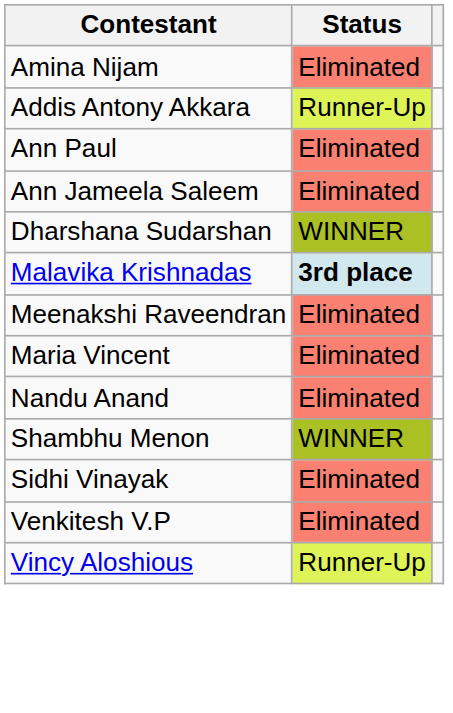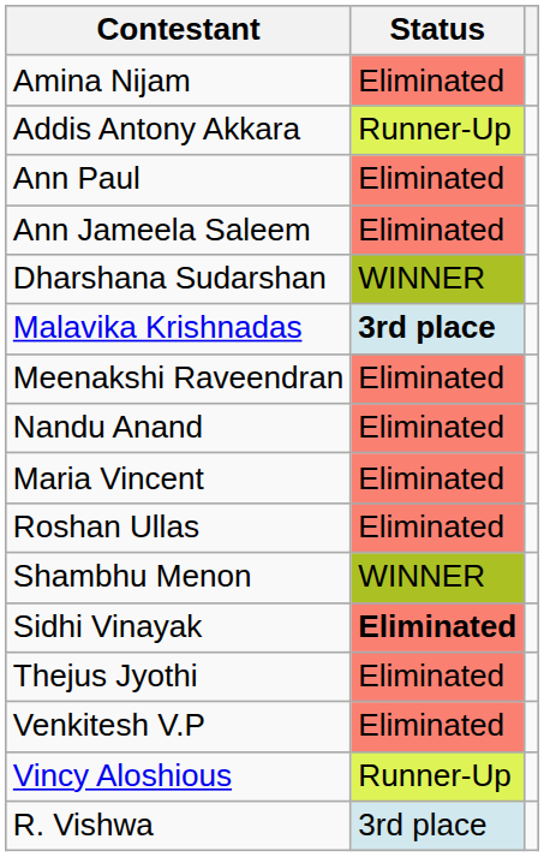 <table class="wikitable">
 <tr>
 <th>Contestant</th>
 <th>Status </th>
 <th></th>
 </tr>
 <tr>
 <td>Amina Nijam</td>
 <td style="background:#FA8072;">Eliminated</td>
 <td></td>
 </tr>
 <tr>
 <td>Addis Antony Akkara</td>
 <td style="background:#DEF456;">Runner-Up</td>
 <td></td>
 </tr>
 <tr>
 <td>Ann Paul</td>
 <td style="background:#FA8072;">Eliminated</td>
 <td></td>
 </tr>
 <tr>
 <td>Ann Jameela Saleem</td>
 <td style="background:#FA8072;">Eliminated</td>
 <td></td>
 </tr>
 <tr>
 <td>Dharshana Sudarshan</td>
 <td style="background:#ABC123;">WINNER</td>
 <td></td>
 </tr>
 <tr>
 <td><a href='#'>Malavika Krishnadas</a></td>
 <td style="background:#D1E8EF;"><strong>3rd place</strong></td>
 <td></td>
 </tr>
 <tr>
 <td>Meenakshi Raveendran</td>
 <td style="background:#FA8072;">Eliminated</td>
 <td></td>
 </tr>
 <tr>
+<td>Nandu Anand</td>
+<td style="background:#FA8072;">Eliminated</td>
+<td></td>
+</tr>
+<tr>
 <td>Maria Vincent</td>
 <td style="background:#FA8072;">Eliminated</td>
 <td></td>
 </tr>
 <tr>
-<td>Nandu Anand</td>
+<td>Roshan Ullas</td>
 <td style="background:#FA8072;">Eliminated</td>
 <td></td>
 </tr>
 <tr>
 <td>Shambhu Menon</td>
 <td style="background:#ABC123;">WINNER</td>
 <td></td>
 </tr>
 <tr>
 <td>Sidhi Vinayak</td>
+<td style="background:#FA8072;"><strong>Eliminated</strong></td>
+<td></td>
+</tr>
+<tr>
+<td>Thejus Jyothi</td>
 <td style="background:#FA8072;">Eliminated</td>
 <td></td>
 </tr>
 <tr>
 <td>Venkitesh V.P</td>
 <td style="background:#FA8072;">Eliminated</td>
 <td></td>
 </tr>
 <tr>
 <td><a href='#'>Vincy Aloshious</a></td>
 <td style="background:#DEF456;">Runner-Up</td>
 <td></td>
 </tr>
+<tr>
+<td>R. Vishwa</td>
+<td style="background:#D1E8EF;">3rd place</td>
+<td></td>
+</tr>
 </table>
